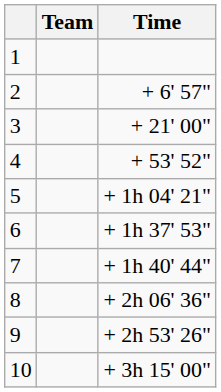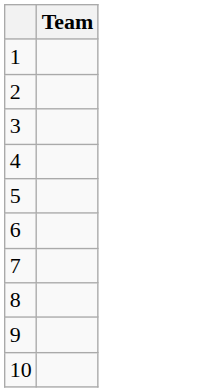 <table class="wikitable">
 <tr>
 <th></th>
 <th>Team</th>
-<th>Time</th>
 </tr>
 <tr>
 <td>1</td>
 <td> </td>
-<td></td>
 </tr>
 <tr>
 <td>2</td>
 <td> </td>
-<td align="right">+ 6' 57"</td>
 </tr>
 <tr>
 <td>3</td>
 <td> </td>
-<td align="right">+ 21' 00"</td>
 </tr>
 <tr>
 <td>4</td>
 <td> </td>
-<td align="right">+ 53' 52"</td>
 </tr>
 <tr>
 <td>5</td>
 <td> </td>
-<td align="right">+ 1h 04' 21"</td>
 </tr>
 <tr>
 <td>6</td>
 <td> </td>
-<td align="right">+ 1h 37' 53"</td>
 </tr>
 <tr>
 <td>7</td>
 <td> </td>
-<td align="right">+ 1h 40' 44"</td>
 </tr>
 <tr>
 <td>8</td>
 <td> </td>
-<td align="right">+ 2h 06' 36"</td>
 </tr>
 <tr>
 <td>9</td>
 <td> </td>
-<td align="right">+ 2h 53' 26"</td>
 </tr>
 <tr>
 <td>10</td>
 <td> </td>
-<td align="right">+ 3h 15' 00"</td>
 </tr>
 </table>
